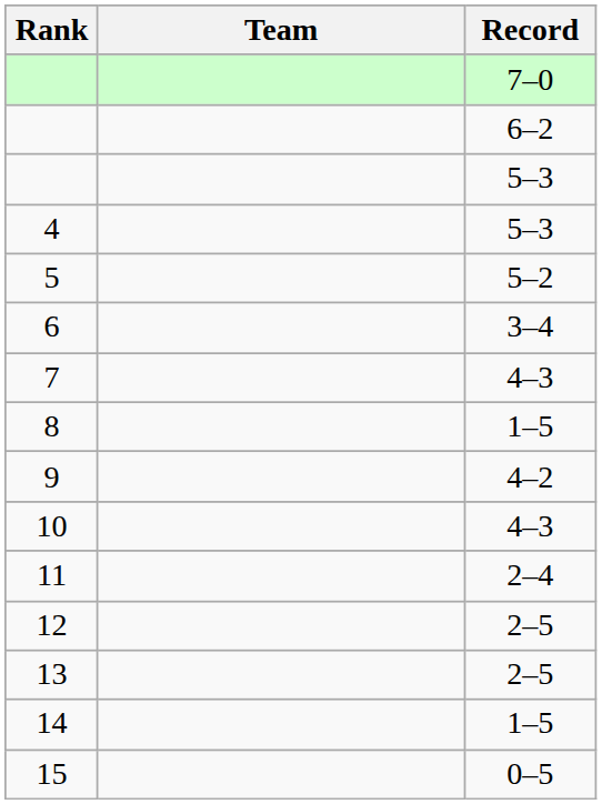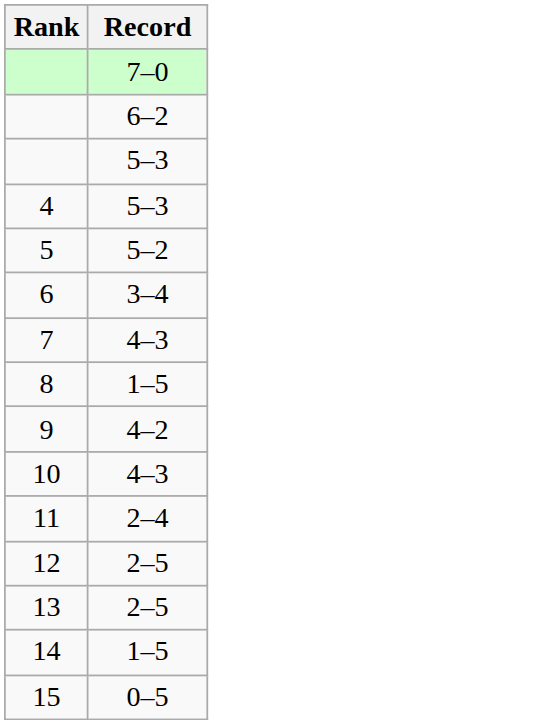 <table class="wikitable" style="text-align: center;">
 <tr>
 <th width=40>Rank</th>
-<th width=180>Team</th>
 <th width=60>Record</th>
 </tr>
 <tr bgcolor="#ccffcc">
 <td></td>
-<td align=left></td>
 <td>7–0</td>
 </tr>
 <tr>
 <td></td>
-<td align=left></td>
 <td>6–2</td>
 </tr>
 <tr>
 <td></td>
-<td align=left></td>
 <td>5–3</td>
 </tr>
 <tr>
 <td>4</td>
-<td align=left></td>
 <td>5–3</td>
 </tr>
 <tr>
 <td>5</td>
-<td align=left></td>
 <td>5–2</td>
 </tr>
 <tr>
 <td>6</td>
-<td align=left></td>
 <td>3–4</td>
 </tr>
 <tr>
 <td>7</td>
-<td align=left></td>
 <td>4–3</td>
 </tr>
 <tr>
 <td>8</td>
-<td align=left></td>
 <td>1–5</td>
 </tr>
 <tr>
 <td>9</td>
-<td align=left></td>
 <td>4–2</td>
 </tr>
 <tr>
 <td>10</td>
-<td align=left></td>
 <td>4–3</td>
 </tr>
 <tr>
 <td>11</td>
-<td align=left></td>
 <td>2–4</td>
 </tr>
 <tr>
 <td>12</td>
-<td align=left></td>
 <td>2–5</td>
 </tr>
 <tr>
 <td>13</td>
-<td align=left></td>
 <td>2–5</td>
 </tr>
 <tr>
 <td>14</td>
-<td align=left></td>
 <td>1–5</td>
 </tr>
 <tr>
 <td>15</td>
-<td align=left></td>
 <td>0–5</td>
 </tr>
 </table>
